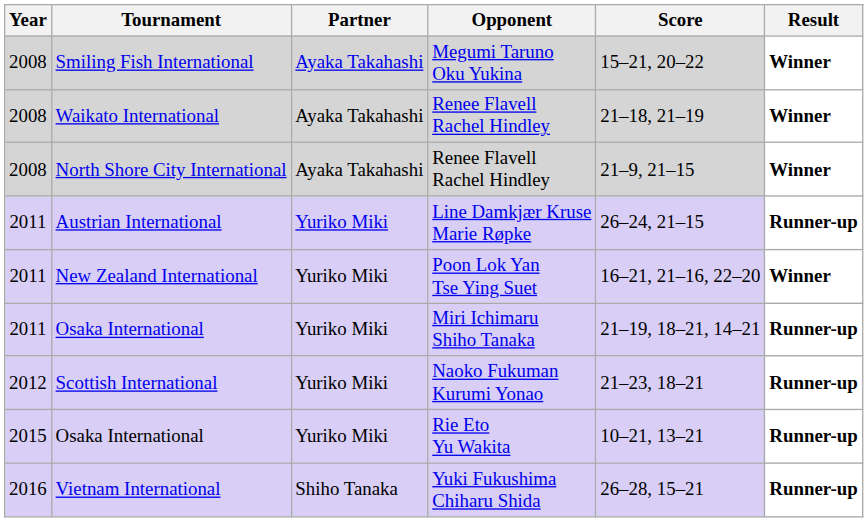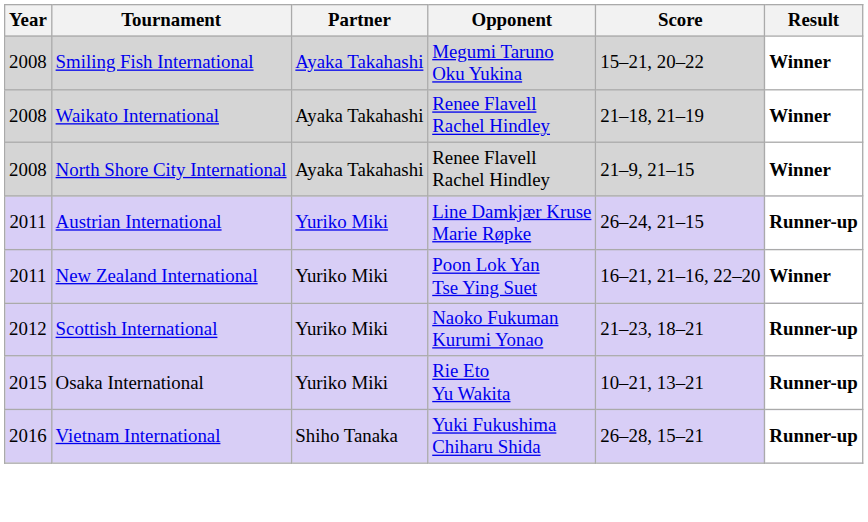 <table class="sortable wikitable" style="font-size: 90%;">
 <tr>
 <th>Year</th>
 <th>Tournament</th>
 <th>Partner</th>
 <th>Opponent</th>
 <th>Score</th>
 <th>Result</th>
 </tr>
 <tr style="background:#D5D5D5">
 <td align="center">2008</td>
 <td align="left"><a href='#'>Smiling Fish International</a></td>
 <td align="left"> <a href='#'>Ayaka Takahashi</a></td>
 <td align="left"> <a href='#'>Megumi Taruno</a> <br>  <a href='#'>Oku Yukina</a></td>
 <td align="left">15–21, 20–22</td>
 <td style="text-align:left; background:white"> <strong>Winner</strong></td>
 </tr>
 <tr style="background:#D5D5D5">
 <td align="center">2008</td>
 <td align="left"><a href='#'>Waikato International</a></td>
 <td align="left"> Ayaka Takahashi</td>
 <td align="left"> <a href='#'>Renee Flavell</a> <br>  <a href='#'>Rachel Hindley</a></td>
 <td align="left">21–18, 21–19</td>
 <td style="text-align:left; background:white"> <strong>Winner</strong></td>
 </tr>
 <tr style="background:#D5D5D5">
 <td align="center">2008</td>
 <td align="left"><a href='#'>North Shore City International</a></td>
 <td align="left"> Ayaka Takahashi</td>
 <td align="left"> Renee Flavell <br>  Rachel Hindley</td>
 <td align="left">21–9, 21–15</td>
 <td style="text-align:left; background:white"> <strong>Winner</strong></td>
 </tr>
 <tr style="background:#D8CEF6">
 <td align="center">2011</td>
 <td align="left"><a href='#'>Austrian International</a></td>
 <td align="left"> <a href='#'>Yuriko Miki</a></td>
 <td align="left"> <a href='#'>Line Damkjær Kruse</a> <br>  <a href='#'>Marie Røpke</a></td>
 <td align="left">26–24, 21–15</td>
 <td style="text-align:left; background:white"> <strong>Runner-up</strong></td>
 </tr>
 <tr style="background:#D8CEF6">
 <td align="center">2011</td>
 <td align="left"><a href='#'>New Zealand International</a></td>
 <td align="left"> Yuriko Miki</td>
 <td align="left"> <a href='#'>Poon Lok Yan</a> <br>  <a href='#'>Tse Ying Suet</a></td>
 <td align="left">16–21, 21–16, 22–20</td>
 <td style="text-align:left; background:white"> <strong>Winner</strong></td>
 </tr>
 <tr style="background:#D8CEF6">
-<td align="center">2011</td>
-<td align="left"><a href='#'>Osaka International</a></td>
-<td align="left"> Yuriko Miki</td>
-<td align="left"> <a href='#'>Miri Ichimaru</a> <br>  <a href='#'>Shiho Tanaka</a></td>
-<td align="left">21–19, 18–21, 14–21</td>
-<td style="text-align:left; background:white"> <strong>Runner-up</strong></td>
-</tr>
-<tr style="background:#D8CEF6">
 <td align="center">2012</td>
 <td align="left"><a href='#'>Scottish International</a></td>
 <td align="left"> Yuriko Miki</td>
 <td align="left"> <a href='#'>Naoko Fukuman</a> <br>  <a href='#'>Kurumi Yonao</a></td>
 <td align="left">21–23, 18–21</td>
 <td style="text-align:left; background:white"> <strong>Runner-up</strong></td>
 </tr>
 <tr style="background:#D8CEF6">
 <td align="center">2015</td>
 <td align="left">Osaka International</td>
 <td align="left"> Yuriko Miki</td>
 <td align="left"> <a href='#'>Rie Eto</a> <br>  <a href='#'>Yu Wakita</a></td>
 <td align="left">10–21, 13–21</td>
 <td style="text-align:left; background:white"> <strong>Runner-up</strong></td>
 </tr>
 <tr style="background:#D8CEF6">
 <td align="center">2016</td>
 <td align="left"><a href='#'>Vietnam International</a></td>
 <td align="left"> Shiho Tanaka</td>
 <td align="left"> <a href='#'>Yuki Fukushima</a> <br>  <a href='#'>Chiharu Shida</a></td>
 <td align="left">26–28, 15–21</td>
 <td style="text-align:left; background:white"> <strong>Runner-up</strong></td>
 </tr>
 </table>
